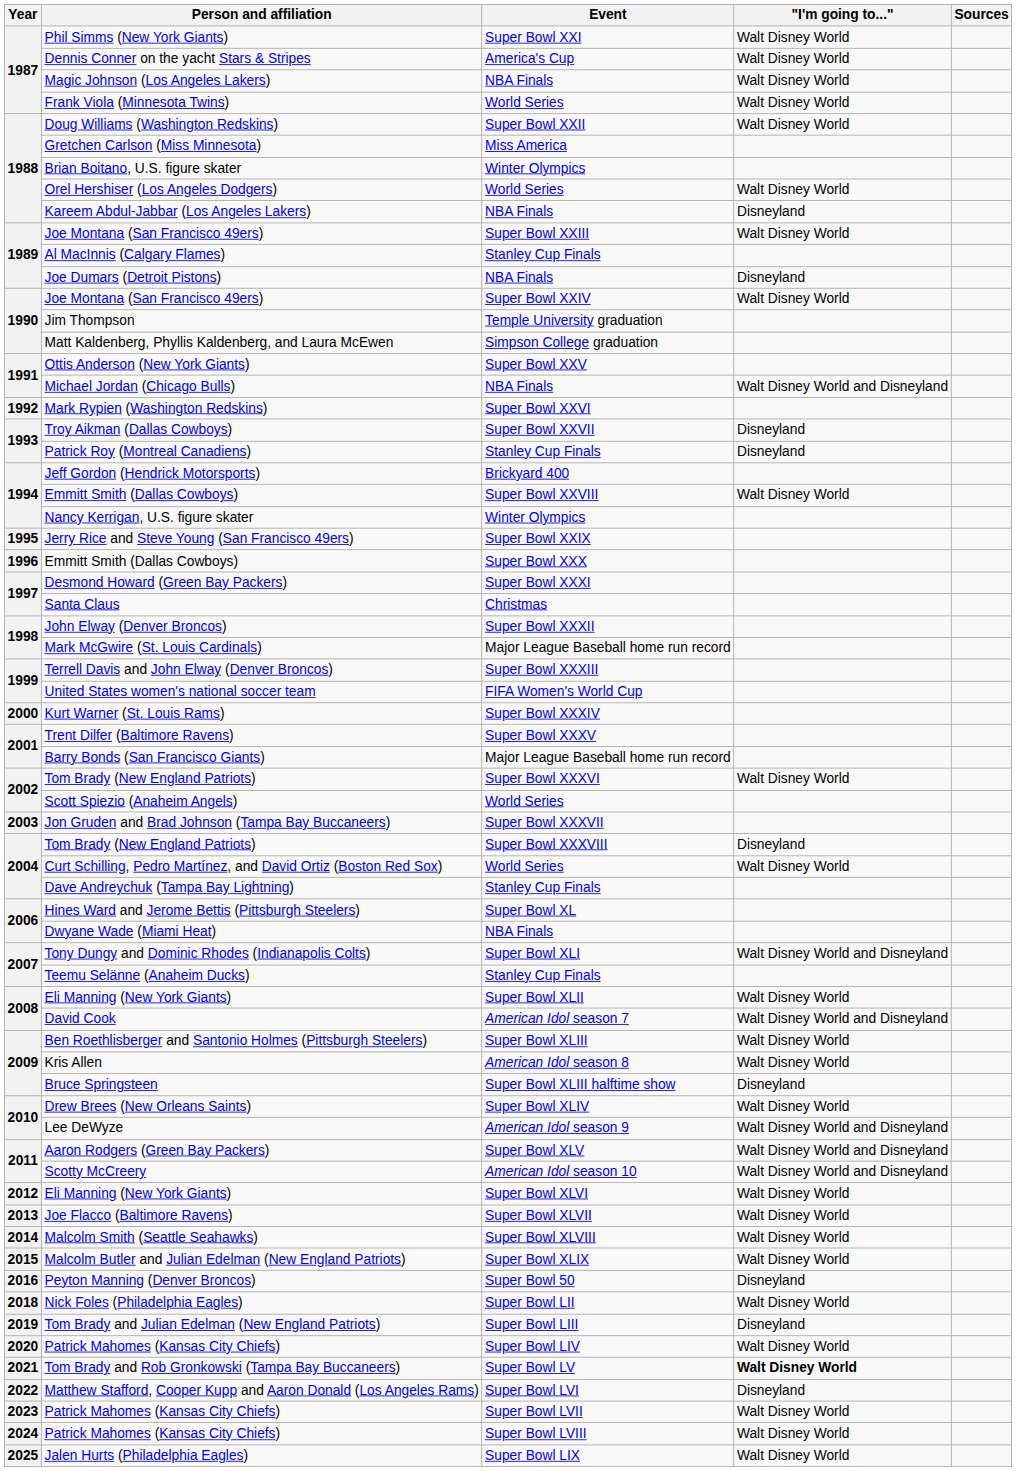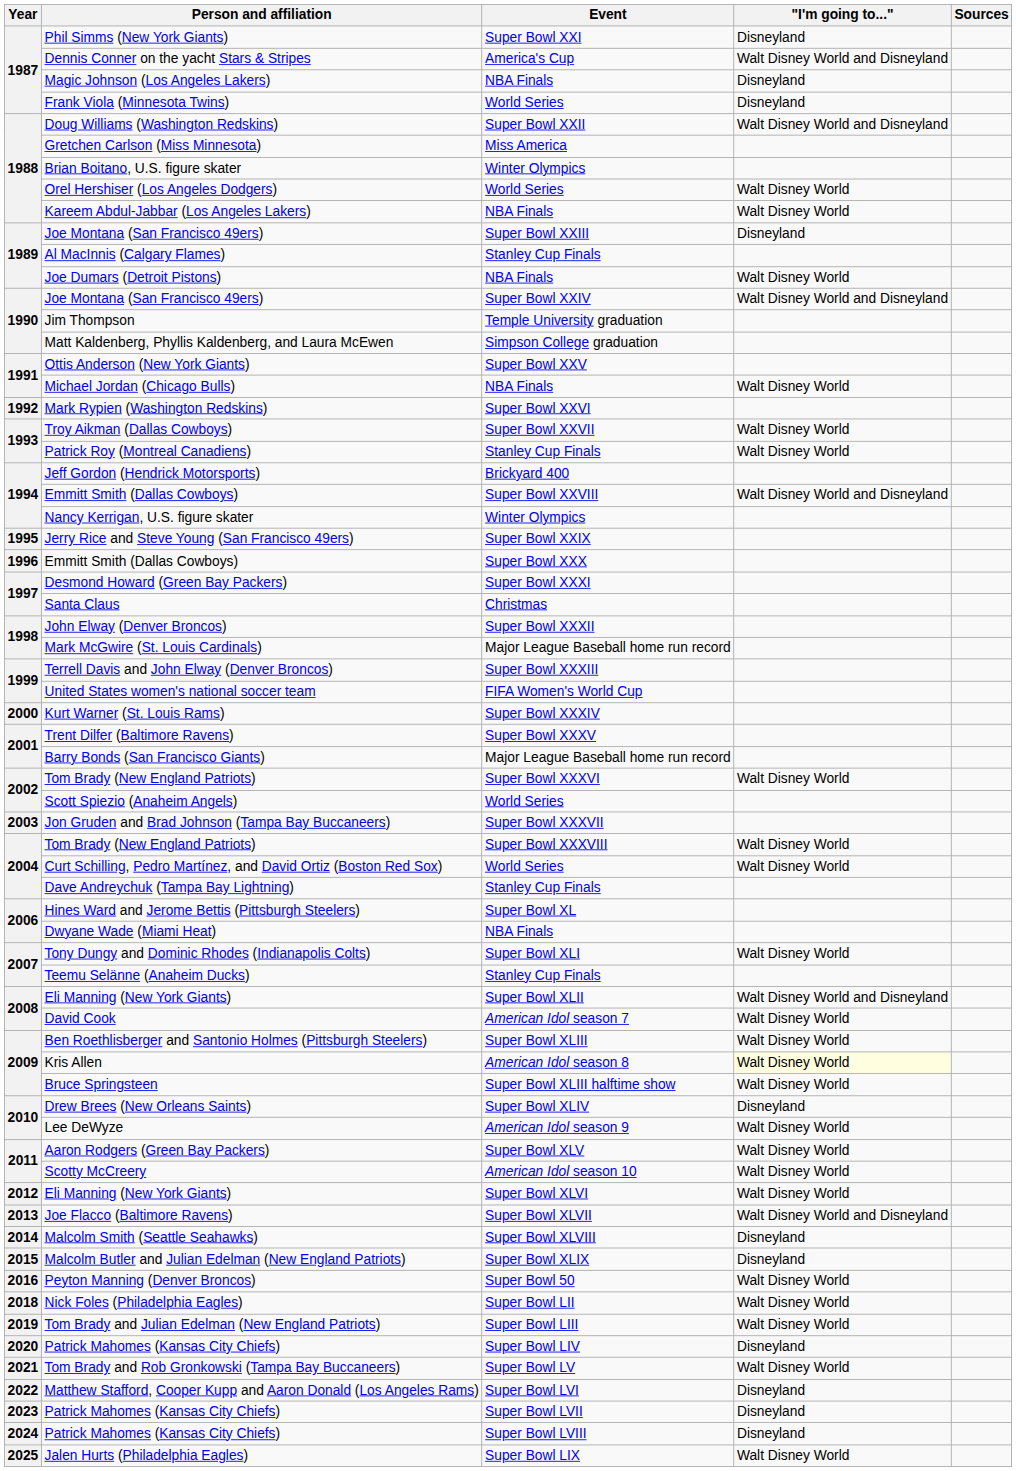 <table class="wikitable sortable">
 <tr>
 <th>Year</th>
 <th>Person and affiliation</th>
 <th>Event</th>
 <th>"I'm going to..."</th>
 <th>Sources</th>
 </tr>
 <tr>
 <th rowspan="4">1987</th>
 <td><a href='#'>Phil Simms</a> (<a href='#'>New York Giants</a>)</td>
 <td><a href='#'>Super Bowl XXI</a></td>
-<td>Walt Disney World</td>
+<td>Disneyland</td>
 <td></td>
 </tr>
 <tr>
 <td><a href='#'>Dennis Conner</a> on the yacht <a href='#'>Stars & Stripes</a></td>
 <td><a href='#'>America's Cup</a></td>
-<td>Walt Disney World</td>
+<td>Walt Disney World and Disneyland</td>
 <td></td>
 </tr>
 <tr>
 <td><a href='#'>Magic Johnson</a> (<a href='#'>Los Angeles Lakers</a>)</td>
 <td><a href='#'>NBA Finals</a></td>
-<td>Walt Disney World</td>
+<td>Disneyland</td>
 <td></td>
 </tr>
 <tr>
 <td><a href='#'>Frank Viola</a> (<a href='#'>Minnesota Twins</a>)</td>
 <td><a href='#'>World Series</a></td>
-<td>Walt Disney World</td>
+<td>Disneyland</td>
 <td></td>
 </tr>
 <tr>
 <th rowspan="5">1988</th>
 <td><a href='#'>Doug Williams</a> (<a href='#'>Washington Redskins</a>)</td>
 <td><a href='#'>Super Bowl XXII</a></td>
-<td>Walt Disney World</td>
+<td>Walt Disney World and Disneyland</td>
 <td></td>
 </tr>
 <tr>
 <td><a href='#'>Gretchen Carlson</a> (<a href='#'>Miss Minnesota</a>)</td>
 <td><a href='#'>Miss America</a></td>
 <td></td>
 <td></td>
 </tr>
 <tr>
 <td><a href='#'>Brian Boitano</a>, U.S. figure skater</td>
 <td><a href='#'>Winter Olympics</a></td>
 <td></td>
 <td></td>
 </tr>
 <tr>
 <td><a href='#'>Orel Hershiser</a> (<a href='#'>Los Angeles Dodgers</a>)</td>
 <td><a href='#'>World Series</a></td>
 <td>Walt Disney World</td>
 <td></td>
 </tr>
 <tr>
 <td><a href='#'>Kareem Abdul-Jabbar</a> (<a href='#'>Los Angeles Lakers</a>)</td>
 <td><a href='#'>NBA Finals</a></td>
-<td>Disneyland</td>
+<td>Walt Disney World</td>
 <td></td>
 </tr>
 <tr>
 <th rowspan="3">1989</th>
 <td><a href='#'>Joe Montana</a> (<a href='#'>San Francisco 49ers</a>)</td>
 <td><a href='#'>Super Bowl XXIII</a></td>
-<td>Walt Disney World</td>
+<td>Disneyland</td>
 <td></td>
 </tr>
 <tr>
 <td><a href='#'>Al MacInnis</a> (<a href='#'>Calgary Flames</a>)</td>
 <td><a href='#'>Stanley Cup Finals</a></td>
 <td></td>
 <td></td>
 </tr>
 <tr>
 <td><a href='#'>Joe Dumars</a> (<a href='#'>Detroit Pistons</a>)</td>
 <td><a href='#'>NBA Finals</a></td>
-<td>Disneyland</td>
+<td>Walt Disney World</td>
 <td></td>
 </tr>
 <tr>
 <th rowspan="3">1990</th>
 <td><a href='#'>Joe Montana</a> (<a href='#'>San Francisco 49ers</a>)</td>
 <td><a href='#'>Super Bowl XXIV</a></td>
-<td>Walt Disney World</td>
+<td>Walt Disney World and Disneyland</td>
 <td></td>
 </tr>
 <tr>
 <td>Jim Thompson</td>
 <td><a href='#'>Temple University</a> graduation</td>
 <td></td>
 <td></td>
 </tr>
 <tr>
 <td>Matt Kaldenberg, Phyllis Kaldenberg, and Laura McEwen</td>
 <td><a href='#'>Simpson College</a> graduation</td>
 <td></td>
 <td></td>
 </tr>
 <tr>
 <th rowspan="2">1991</th>
 <td><a href='#'>Ottis Anderson</a> (<a href='#'>New York Giants</a>)</td>
 <td><a href='#'>Super Bowl XXV</a></td>
 <td></td>
 <td></td>
 </tr>
 <tr>
 <td><a href='#'>Michael Jordan</a> (<a href='#'>Chicago Bulls</a>)</td>
 <td><a href='#'>NBA Finals</a></td>
-<td>Walt Disney World and Disneyland</td>
+<td>Walt Disney World</td>
 <td></td>
 </tr>
 <tr>
 <th>1992</th>
 <td><a href='#'>Mark Rypien</a> (<a href='#'>Washington Redskins</a>)</td>
 <td><a href='#'>Super Bowl XXVI</a></td>
 <td></td>
 <td></td>
 </tr>
 <tr>
 <th rowspan="2">1993</th>
 <td><a href='#'>Troy Aikman</a> (<a href='#'>Dallas Cowboys</a>)</td>
 <td><a href='#'>Super Bowl XXVII</a></td>
-<td>Disneyland</td>
+<td>Walt Disney World</td>
 <td></td>
 </tr>
 <tr>
 <td><a href='#'>Patrick Roy</a> (<a href='#'>Montreal Canadiens</a>)</td>
 <td><a href='#'>Stanley Cup Finals</a></td>
-<td>Disneyland</td>
+<td>Walt Disney World</td>
 <td></td>
 </tr>
 <tr>
 <th rowspan="3">1994</th>
 <td><a href='#'>Jeff Gordon</a> (<a href='#'>Hendrick Motorsports</a>)</td>
 <td><a href='#'>Brickyard 400</a></td>
 <td></td>
 <td></td>
 </tr>
 <tr>
 <td><a href='#'>Emmitt Smith</a> (<a href='#'>Dallas Cowboys</a>)</td>
 <td><a href='#'>Super Bowl XXVIII</a></td>
-<td>Walt Disney World</td>
+<td>Walt Disney World and Disneyland</td>
 <td></td>
 </tr>
 <tr>
 <td><a href='#'>Nancy Kerrigan</a>, U.S. figure skater</td>
 <td><a href='#'>Winter Olympics</a></td>
 <td></td>
 <td></td>
 </tr>
 <tr>
 <th>1995</th>
 <td><a href='#'>Jerry Rice</a> and <a href='#'>Steve Young</a> (<a href='#'>San Francisco 49ers</a>)</td>
 <td><a href='#'>Super Bowl XXIX</a></td>
 <td></td>
 <td></td>
 </tr>
 <tr>
 <th>1996</th>
 <td>Emmitt Smith (Dallas Cowboys)</td>
 <td><a href='#'>Super Bowl XXX</a></td>
 <td></td>
 <td></td>
 </tr>
 <tr>
 <th rowspan="2">1997</th>
 <td><a href='#'>Desmond Howard</a> (<a href='#'>Green Bay Packers</a>)</td>
 <td><a href='#'>Super Bowl XXXI</a></td>
 <td></td>
 <td></td>
 </tr>
 <tr>
 <td><a href='#'>Santa Claus</a></td>
 <td><a href='#'>Christmas</a></td>
 <td></td>
 <td></td>
 </tr>
 <tr>
 <th rowspan="2">1998</th>
 <td><a href='#'>John Elway</a> (<a href='#'>Denver Broncos</a>)</td>
 <td><a href='#'>Super Bowl XXXII</a></td>
 <td></td>
 <td></td>
 </tr>
 <tr>
 <td><a href='#'>Mark McGwire</a> (<a href='#'>St. Louis Cardinals</a>)</td>
 <td>Major League Baseball home run record</td>
 <td></td>
 <td></td>
 </tr>
 <tr>
 <th rowspan="2">1999</th>
 <td><a href='#'>Terrell Davis</a> and <a href='#'>John Elway</a> (<a href='#'>Denver Broncos</a>)</td>
 <td><a href='#'>Super Bowl XXXIII</a></td>
 <td></td>
 <td></td>
 </tr>
 <tr>
 <td><a href='#'>United States women's national soccer team</a></td>
 <td><a href='#'>FIFA Women's World Cup</a></td>
 <td></td>
 <td></td>
 </tr>
 <tr>
 <th>2000</th>
 <td><a href='#'>Kurt Warner</a> (<a href='#'>St. Louis Rams</a>)</td>
 <td><a href='#'>Super Bowl XXXIV</a></td>
 <td></td>
 <td></td>
 </tr>
 <tr>
 <th rowspan="2">2001</th>
 <td><a href='#'>Trent Dilfer</a> (<a href='#'>Baltimore Ravens</a>)</td>
 <td><a href='#'>Super Bowl XXXV</a></td>
 <td></td>
 <td></td>
 </tr>
 <tr>
 <td><a href='#'>Barry Bonds</a> (<a href='#'>San Francisco Giants</a>)</td>
 <td>Major League Baseball home run record</td>
 <td></td>
 <td></td>
 </tr>
 <tr>
 <th rowspan="2">2002</th>
 <td><a href='#'>Tom Brady</a> (<a href='#'>New England Patriots</a>)</td>
 <td><a href='#'>Super Bowl XXXVI</a></td>
 <td>Walt Disney World </td>
 <td></td>
 </tr>
 <tr>
 <td><a href='#'>Scott Spiezio</a> (<a href='#'>Anaheim Angels</a>)</td>
 <td><a href='#'>World Series</a></td>
 <td></td>
 <td></td>
 </tr>
 <tr>
 <th>2003</th>
 <td><a href='#'>Jon Gruden</a> and <a href='#'>Brad Johnson</a> (<a href='#'>Tampa Bay Buccaneers</a>)</td>
 <td><a href='#'>Super Bowl XXXVII</a></td>
 <td></td>
 <td></td>
 </tr>
 <tr>
 <th rowspan="3">2004</th>
 <td><a href='#'>Tom Brady</a> (<a href='#'>New England Patriots</a>)</td>
 <td><a href='#'>Super Bowl XXXVIII</a></td>
-<td>Disneyland</td>
+<td>Walt Disney World</td>
 <td></td>
 </tr>
 <tr>
 <td><a href='#'>Curt Schilling</a>, <a href='#'>Pedro Martínez</a>, and <a href='#'>David Ortiz</a> (<a href='#'>Boston Red Sox</a>)</td>
 <td><a href='#'>World Series</a></td>
 <td>Walt Disney World</td>
 <td></td>
 </tr>
 <tr>
 <td><a href='#'>Dave Andreychuk</a> (<a href='#'>Tampa Bay Lightning</a>)</td>
 <td><a href='#'>Stanley Cup Finals</a></td>
 <td></td>
 <td></td>
 </tr>
 <tr>
 <th rowspan="2">2006</th>
 <td><a href='#'>Hines Ward</a> and <a href='#'>Jerome Bettis</a> (<a href='#'>Pittsburgh Steelers</a>)</td>
 <td><a href='#'>Super Bowl XL</a></td>
 <td></td>
 <td></td>
 </tr>
 <tr>
 <td><a href='#'>Dwyane Wade</a> (<a href='#'>Miami Heat</a>)</td>
 <td><a href='#'>NBA Finals</a></td>
 <td></td>
 <td></td>
 </tr>
 <tr>
 <th rowspan="2">2007</th>
 <td><a href='#'>Tony Dungy</a> and <a href='#'>Dominic Rhodes</a> (<a href='#'>Indianapolis Colts</a>)</td>
 <td><a href='#'>Super Bowl XLI</a></td>
-<td>Walt Disney World and Disneyland</td>
+<td>Walt Disney World</td>
 <td></td>
 </tr>
 <tr>
 <td><a href='#'>Teemu Selänne</a> (<a href='#'>Anaheim Ducks</a>)</td>
 <td><a href='#'>Stanley Cup Finals</a></td>
 <td></td>
 <td></td>
 </tr>
 <tr>
 <th rowspan="2">2008</th>
 <td><a href='#'>Eli Manning</a> (<a href='#'>New York Giants</a>)</td>
 <td><a href='#'>Super Bowl XLII</a></td>
-<td>Walt Disney World</td>
+<td>Walt Disney World and Disneyland</td>
 <td></td>
 </tr>
 <tr>
 <td><a href='#'>David Cook</a></td>
 <td><a href='#'><em>American Idol</em> season 7</a></td>
-<td>Walt Disney World and Disneyland</td>
+<td>Walt Disney World</td>
 <td></td>
 </tr>
 <tr>
 <th rowspan="3">2009</th>
 <td><a href='#'>Ben Roethlisberger</a> and <a href='#'>Santonio Holmes</a> (<a href='#'>Pittsburgh Steelers</a>)</td>
 <td><a href='#'>Super Bowl XLIII</a></td>
 <td>Walt Disney World</td>
 <td></td>
 </tr>
 <tr>
 <td>Kris Allen</td>
 <td><a href='#'><em>American Idol</em> season 8</a></td>
-<td>Walt Disney World</td>
+<td style="background: lightyellow;">Walt Disney World</td>
 <td></td>
 </tr>
 <tr>
 <td><a href='#'>Bruce Springsteen</a></td>
 <td><a href='#'>Super Bowl XLIII halftime show</a></td>
-<td>Disneyland</td>
+<td>Walt Disney World</td>
 <td></td>
 </tr>
 <tr>
 <th rowspan="2">2010</th>
 <td><a href='#'>Drew Brees</a> (<a href='#'>New Orleans Saints</a>)</td>
 <td><a href='#'>Super Bowl XLIV</a></td>
-<td>Walt Disney World</td>
+<td>Disneyland</td>
 <td></td>
 </tr>
 <tr>
 <td>Lee DeWyze</td>
 <td><a href='#'><em>American Idol</em> season 9</a></td>
-<td>Walt Disney World and Disneyland</td>
+<td>Walt Disney World</td>
 <td></td>
 </tr>
 <tr>
 <th rowspan="2">2011</th>
 <td><a href='#'>Aaron Rodgers</a> (<a href='#'>Green Bay Packers</a>)</td>
 <td><a href='#'>Super Bowl XLV</a></td>
-<td>Walt Disney World and Disneyland</td>
+<td>Walt Disney World</td>
 <td></td>
 </tr>
 <tr>
 <td><a href='#'>Scotty McCreery</a></td>
 <td><a href='#'><em>American Idol</em> season 10</a></td>
-<td>Walt Disney World and Disneyland</td>
+<td>Walt Disney World</td>
 <td></td>
 </tr>
 <tr>
 <th>2012</th>
 <td><a href='#'>Eli Manning</a> (<a href='#'>New York Giants</a>)</td>
 <td><a href='#'>Super Bowl XLVI</a></td>
 <td>Walt Disney World</td>
 <td></td>
 </tr>
 <tr>
 <th>2013</th>
 <td><a href='#'>Joe Flacco</a> (<a href='#'>Baltimore Ravens</a>)</td>
 <td><a href='#'>Super Bowl XLVII</a></td>
-<td>Walt Disney World</td>
+<td>Walt Disney World and Disneyland</td>
 <td></td>
 </tr>
 <tr>
 <th>2014</th>
 <td><a href='#'>Malcolm Smith</a> (<a href='#'>Seattle Seahawks</a>)</td>
 <td><a href='#'>Super Bowl XLVIII</a></td>
-<td>Walt Disney World</td>
+<td>Disneyland</td>
 <td></td>
 </tr>
 <tr>
 <th>2015</th>
 <td><a href='#'>Malcolm Butler</a> and <a href='#'>Julian Edelman</a> (<a href='#'>New England Patriots</a>)</td>
 <td><a href='#'>Super Bowl XLIX</a></td>
-<td>Walt Disney World</td>
+<td>Disneyland</td>
 <td></td>
 </tr>
 <tr>
 <th>2016</th>
 <td><a href='#'>Peyton Manning</a> (<a href='#'>Denver Broncos</a>)</td>
 <td><a href='#'>Super Bowl 50</a></td>
-<td>Disneyland</td>
+<td>Walt Disney World</td>
 <td></td>
 </tr>
 <tr>
 <th>2018</th>
 <td><a href='#'>Nick Foles</a> (<a href='#'>Philadelphia Eagles</a>)</td>
 <td><a href='#'>Super Bowl LII</a></td>
 <td>Walt Disney World</td>
 <td></td>
 </tr>
 <tr>
 <th>2019</th>
 <td><a href='#'>Tom Brady</a> and <a href='#'>Julian Edelman</a> (<a href='#'>New England Patriots</a>)</td>
 <td><a href='#'>Super Bowl LIII</a></td>
-<td>Disneyland</td>
+<td>Walt Disney World</td>
 <td></td>
 </tr>
 <tr>
 <th>2020</th>
 <td><a href='#'>Patrick Mahomes</a> (<a href='#'>Kansas City Chiefs</a>)</td>
 <td><a href='#'>Super Bowl LIV</a></td>
-<td>Walt Disney World</td>
+<td>Disneyland</td>
 <td></td>
 </tr>
 <tr>
 <th>2021</th>
 <td><a href='#'>Tom Brady</a> and <a href='#'>Rob Gronkowski</a> (<a href='#'>Tampa Bay Buccaneers</a>)</td>
 <td><a href='#'>Super Bowl LV</a></td>
-<td><strong>Walt Disney World</strong></td>
+<td>Walt Disney World</td>
 <td></td>
 </tr>
 <tr>
 <th>2022</th>
 <td><a href='#'>Matthew Stafford</a>, <a href='#'>Cooper Kupp</a> and <a href='#'>Aaron Donald</a> (<a href='#'>Los Angeles Rams</a>)</td>
 <td><a href='#'>Super Bowl LVI</a></td>
 <td>Disneyland</td>
 <td></td>
 </tr>
 <tr>
 <th>2023</th>
 <td><a href='#'>Patrick Mahomes</a> (<a href='#'>Kansas City Chiefs</a>)</td>
 <td><a href='#'>Super Bowl LVII</a></td>
-<td>Walt Disney World</td>
+<td>Disneyland</td>
 <td></td>
 </tr>
 <tr>
 <th>2024</th>
 <td><a href='#'>Patrick Mahomes</a> (<a href='#'>Kansas City Chiefs</a>)</td>
 <td><a href='#'>Super Bowl LVIII</a></td>
-<td>Walt Disney World</td>
+<td>Disneyland</td>
 <td></td>
 </tr>
 <tr>
 <th>2025</th>
 <td><a href='#'>Jalen Hurts</a> (<a href='#'>Philadelphia Eagles</a>)</td>
 <td><a href='#'>Super Bowl LIX</a></td>
 <td>Walt Disney World</td>
 <td></td>
 </tr>
 </table>
